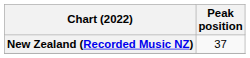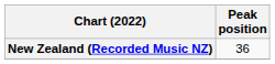 <table class="wikitable sortable plainrowheaders" style="text-align:center">
 <tr>
 <th scope="col">Chart (2022)</th>
 <th scope="col">Peak<br>position</th>
 </tr>
 <tr>
 <th scope="row">New Zealand (<a href='#'>Recorded Music NZ</a>)</th>
-<td>37</td>
+<td>36</td>
 </tr>
 <tr>
 </tr>
 <tr>
 </tr>
 <tr>
 </tr>
 </table>
